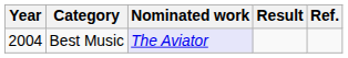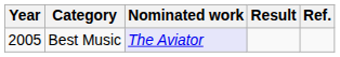 <table class="wikitable">
 <tr>
 <th>Year</th>
 <th>Category</th>
 <th>Nominated work</th>
 <th>Result</th>
 <th>Ref.</th>
 </tr>
 <tr>
-<td>2004</td>
+<td>2005</td>
 <td>Best Music</td>
 <td style="background: lavender;"><em><a href='#'>The Aviator</a></em></td>
 <td></td>
 <td align="center"></td>
 </tr>
 </table>
